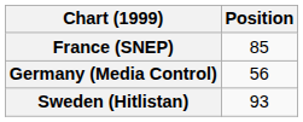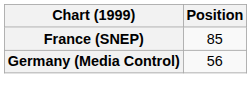 <table class="wikitable sortable plainrowheaders" style="text-align:center">
 <tr>
 <th scope="col">Chart (1999)</th>
 <th scope="col">Position</th>
 </tr>
 <tr>
 <th scope="row">France (SNEP)</th>
 <td align="center">85</td>
 </tr>
 <tr>
 <th scope="row">Germany (Media Control)</th>
 <td align="center">56</td>
 </tr>
-<tr>
-<th scope="row">Sweden (Hitlistan)</th>
-<td align="center">93</td>
-</tr>
 </table>
